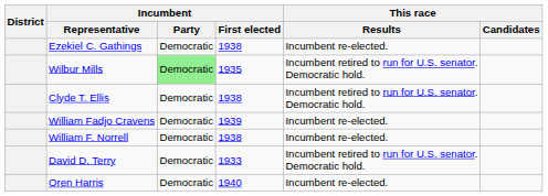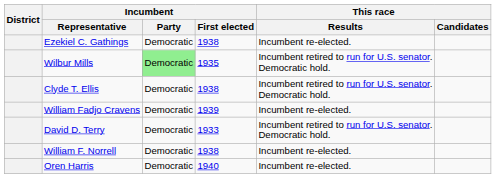 <table class=wikitable>
 <tr>
 <th rowspan=2>District</th>
 <th colspan=3>Incumbent</th>
 <th colspan=2>This race</th>
 </tr>
 <tr>
 <th>Representative</th>
 <th>Party</th>
 <th>First elected</th>
 <th>Results</th>
 <th>Candidates</th>
 </tr>
 <tr>
 <th></th>
 <td><a href='#'>Ezekiel C. Gathings</a></td>
 <td>Democratic</td>
 <td><a href='#'>1938</a></td>
 <td>Incumbent re-elected.</td>
 <td nowrap></td>
 </tr>
 <tr>
 <th></th>
 <td><a href='#'>Wilbur Mills</a></td>
 <td style="background: lightgreen;">Democratic</td>
 <td><a href='#'>1935</a></td>
 <td>Incumbent retired to <a href='#'>run for U.S. senator</a>.<br>Democratic hold.</td>
 <td nowrap></td>
 </tr>
 <tr>
 <th></th>
 <td><a href='#'>Clyde T. Ellis</a></td>
 <td>Democratic</td>
 <td><a href='#'>1938</a></td>
 <td>Incumbent retired to <a href='#'>run for U.S. senator</a>.<br>Democratic hold.</td>
 <td nowrap></td>
 </tr>
 <tr>
 <th></th>
 <td><a href='#'>William Fadjo Cravens</a></td>
 <td>Democratic</td>
 <td><a href='#'>1939 </a></td>
 <td>Incumbent re-elected.</td>
 <td nowrap></td>
 </tr>
 <tr>
 <th></th>
+<td><a href='#'>David D. Terry</a></td>
+<td>Democratic</td>
+<td><a href='#'>1933 </a></td>
+<td>Incumbent retired to <a href='#'>run for U.S. senator</a>.<br>Democratic hold.</td>
+<td nowrap></td>
+</tr>
+<tr>
+<th></th>
 <td><a href='#'>William F. Norrell</a></td>
 <td>Democratic</td>
 <td><a href='#'>1938</a></td>
 <td>Incumbent re-elected.</td>
-<td nowrap></td>
-</tr>
-<tr>
-<th></th>
-<td><a href='#'>David D. Terry</a></td>
-<td>Democratic</td>
-<td><a href='#'>1933 </a></td>
-<td>Incumbent retired to <a href='#'>run for U.S. senator</a>.<br>Democratic hold.</td>
 <td nowrap></td>
 </tr>
 <tr>
 <th></th>
 <td><a href='#'>Oren Harris</a></td>
 <td>Democratic</td>
 <td><a href='#'>1940</a></td>
 <td>Incumbent re-elected.</td>
 <td nowrap></td>
 </tr>
 </table>
